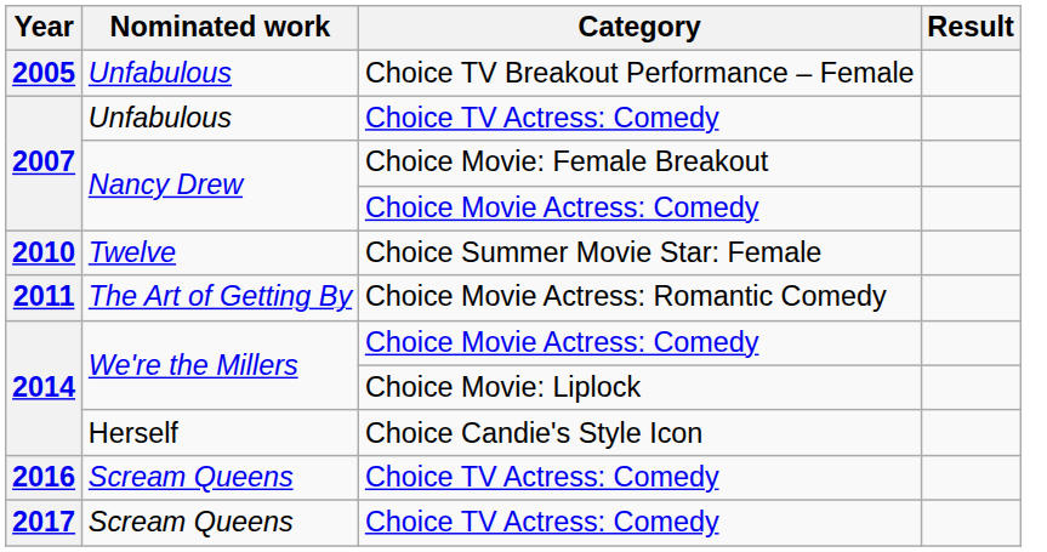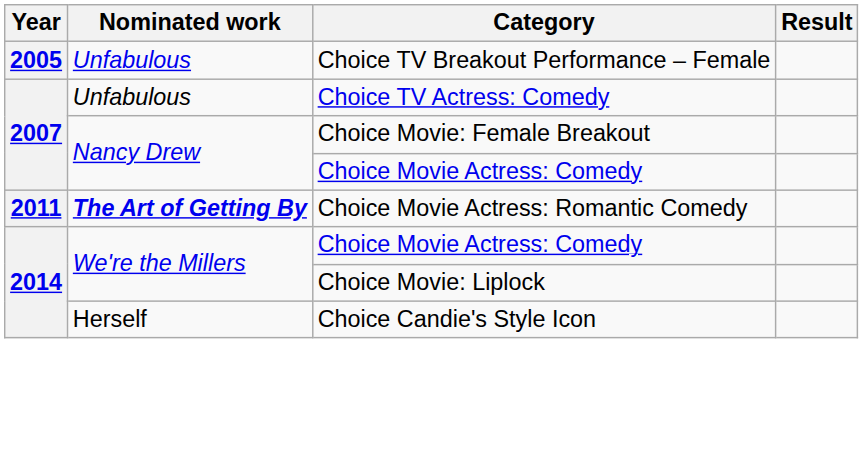 <table class="wikitable plainrowheaders">
 <tr>
 <th scope="col">Year</th>
 <th scope="col">Nominated work</th>
 <th scope="col">Category</th>
 <th scope="col">Result</th>
 </tr>
 <tr>
 <th scope="row" style="text-align:center;"><a href='#'>2005</a></th>
 <td><em><a href='#'>Unfabulous</a></em></td>
 <td>Choice TV Breakout Performance – Female</td>
 <td></td>
 </tr>
 <tr>
 <th scope="row" style="text-align:center;" rowspan=3><a href='#'>2007</a></th>
 <td><em>Unfabulous</em></td>
 <td><a href='#'>Choice TV Actress: Comedy</a></td>
 <td></td>
 </tr>
 <tr>
 <td rowspan=2><em><a href='#'>Nancy Drew</a></em></td>
 <td>Choice Movie: Female Breakout</td>
 <td></td>
 </tr>
 <tr>
 <td><a href='#'>Choice Movie Actress: Comedy</a></td>
 <td></td>
 </tr>
 <tr>
-<th scope="row" style="text-align:center;"><a href='#'>2010</a></th>
-<td><em><a href='#'>Twelve</a></em></td>
-<td>Choice Summer Movie Star: Female</td>
-<td></td>
-</tr>
-<tr>
 <th scope="row" style="text-align:center;"><a href='#'>2011</a></th>
-<td><em><a href='#'>The Art of Getting By</a></em></td>
+<td><strong><em><a href='#'>The Art of Getting By</a></em></strong></td>
 <td>Choice Movie Actress: Romantic Comedy</td>
 <td></td>
 </tr>
 <tr>
 <th scope="row" style="text-align:center;" rowspan=3><a href='#'>2014</a></th>
 <td rowspan=2><em><a href='#'>We're the Millers</a></em></td>
 <td><a href='#'>Choice Movie Actress: Comedy</a></td>
 <td></td>
 </tr>
 <tr>
 <td>Choice Movie: Liplock<br></td>
 <td></td>
 </tr>
 <tr>
 <td>Herself</td>
 <td>Choice Candie's Style Icon</td>
 <td></td>
 </tr>
-<tr>
-<th scope="row" style="text-align:center;"><a href='#'>2016</a></th>
-<td><em><a href='#'>Scream Queens</a></em></td>
-<td><a href='#'>Choice TV Actress: Comedy</a></td>
-<td></td>
-</tr>
-<tr>
-<th scope="row" style="text-align:center;"><a href='#'>2017</a></th>
-<td><em>Scream Queens</em></td>
-<td><a href='#'>Choice TV Actress: Comedy</a></td>
-<td></td>
-</tr>
 </table>
